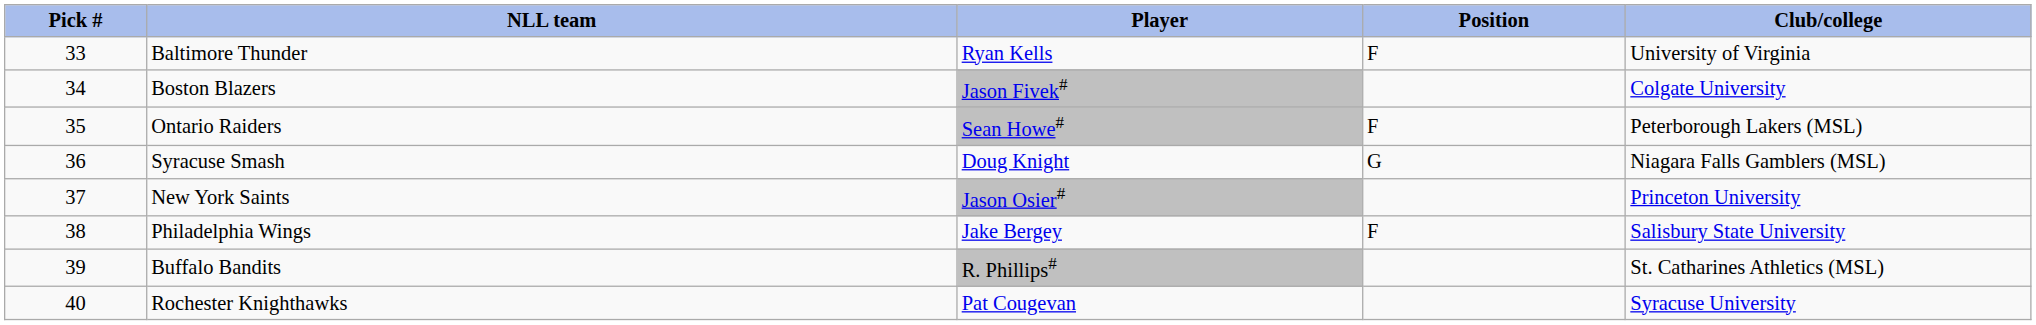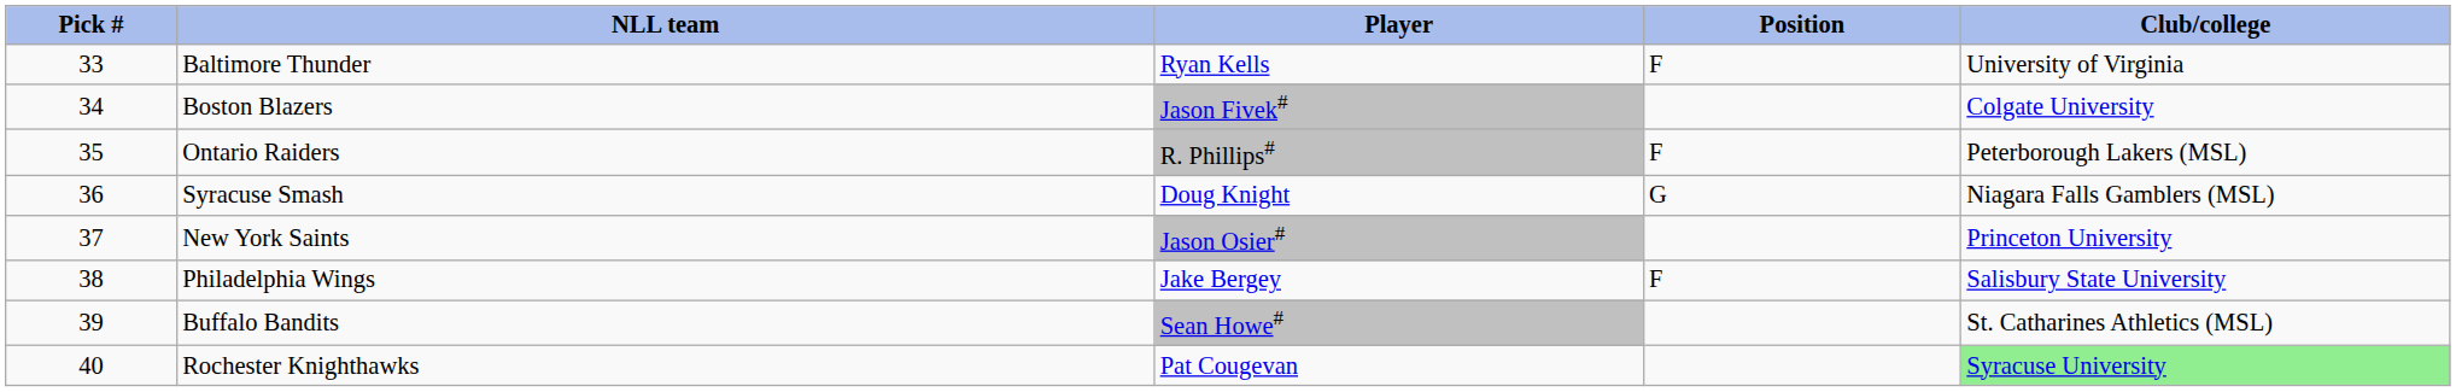 <table class="wikitable" style="width: 100%">
 <tr>
 <th style="background:#a8bdec; width:7%;">Pick #</th>
 <th style="width:40%; background:#a8bdec;">NLL team</th>
 <th style="width:20%; background:#a8bdec;">Player</th>
 <th style="width:13%; background:#a8bdec;">Position</th>
 <th style="width:20%; background:#a8bdec;">Club/college</th>
 </tr>
 <tr>
 <td align=center>33</td>
 <td>Baltimore Thunder</td>
 <td><a href='#'>Ryan Kells</a></td>
 <td>F</td>
 <td>University of Virginia</td>
 </tr>
 <tr>
 <td align=center>34</td>
 <td>Boston Blazers</td>
 <td bgcolor="#C0C0C0"><a href='#'>Jason Fivek</a><sup>#</sup></td>
 <td></td>
 <td><a href='#'>Colgate University</a></td>
 </tr>
 <tr>
 <td align=center>35</td>
 <td>Ontario Raiders</td>
-<td bgcolor="#C0C0C0"><a href='#'>Sean Howe</a><sup>#</sup></td>
+<td bgcolor="#C0C0C0">R. Phillips<sup>#</sup></td>
 <td>F</td>
 <td>Peterborough Lakers (MSL)</td>
 </tr>
 <tr>
 <td align=center>36</td>
 <td>Syracuse Smash</td>
 <td><a href='#'>Doug Knight</a></td>
 <td>G</td>
 <td>Niagara Falls Gamblers (MSL)</td>
 </tr>
 <tr>
 <td align=center>37</td>
 <td>New York Saints</td>
 <td bgcolor="#C0C0C0"><a href='#'>Jason Osier</a><sup>#</sup></td>
 <td></td>
 <td><a href='#'>Princeton University</a></td>
 </tr>
 <tr>
 <td align=center>38</td>
 <td>Philadelphia Wings</td>
 <td><a href='#'>Jake Bergey</a></td>
 <td>F</td>
 <td><a href='#'>Salisbury State University</a></td>
 </tr>
 <tr>
 <td align=center>39</td>
 <td>Buffalo Bandits</td>
-<td bgcolor="#C0C0C0">R. Phillips<sup>#</sup></td>
+<td bgcolor="#C0C0C0"><a href='#'>Sean Howe</a><sup>#</sup></td>
 <td></td>
 <td>St. Catharines Athletics (MSL)</td>
 </tr>
 <tr>
 <td align=center>40</td>
 <td>Rochester Knighthawks</td>
 <td><a href='#'>Pat Cougevan</a></td>
 <td></td>
-<td><a href='#'>Syracuse University</a></td>
+<td style="background: lightgreen;"><a href='#'>Syracuse University</a></td>
 </tr>
 </table>
